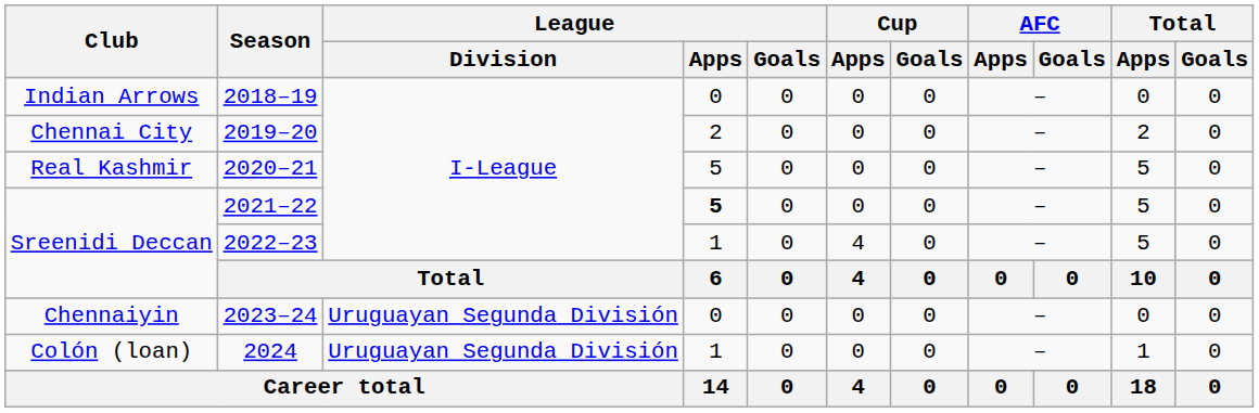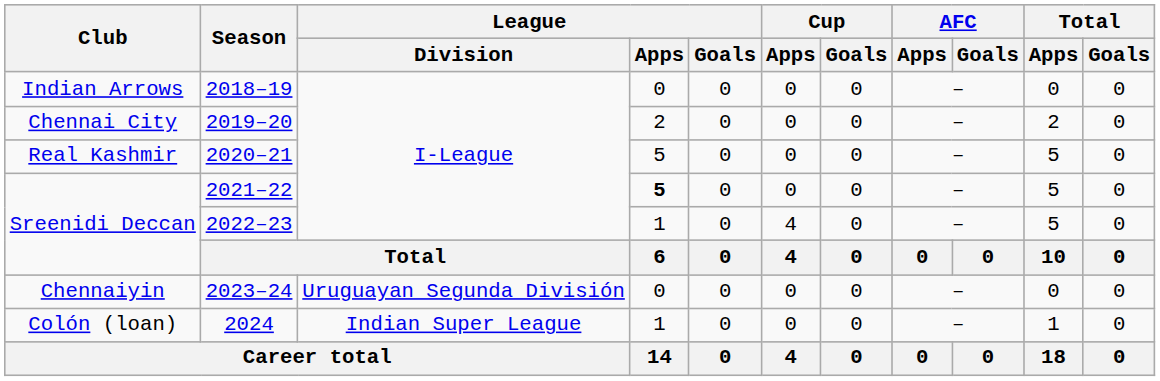 <table class="wikitable" style="text-align: center;">
 <tr>
 <th rowspan="2">Club</th>
 <th rowspan="2">Season</th>
 <th colspan="3">League</th>
 <th colspan="2">Cup</th>
 <th colspan="2"><a href='#'>AFC</a></th>
 <th colspan="2">Total</th>
 </tr>
 <tr>
 <th>Division</th>
 <th>Apps</th>
 <th>Goals</th>
 <th>Apps</th>
 <th>Goals</th>
 <th>Apps</th>
 <th>Goals</th>
 <th>Apps</th>
 <th>Goals</th>
 </tr>
 <tr>
 <td rowspan="1"><a href='#'>Indian Arrows</a></td>
 <td><a href='#'>2018–19</a></td>
 <td rowspan="5"><a href='#'>I-League</a></td>
 <td>0</td>
 <td>0</td>
 <td>0</td>
 <td>0</td>
 <td colspan="2">–</td>
 <td>0</td>
 <td>0</td>
 </tr>
 <tr>
 <td rowspan="1"><a href='#'>Chennai City</a></td>
 <td><a href='#'>2019–20</a></td>
 <td>2</td>
 <td>0</td>
 <td>0</td>
 <td>0</td>
 <td colspan="2">–</td>
 <td>2</td>
 <td>0</td>
 </tr>
 <tr>
 <td rowspan="1"><a href='#'>Real Kashmir</a></td>
 <td><a href='#'>2020–21</a></td>
 <td>5</td>
 <td>0</td>
 <td>0</td>
 <td>0</td>
 <td colspan="2">–</td>
 <td>5</td>
 <td>0</td>
 </tr>
 <tr>
 <td rowspan="3"><a href='#'>Sreenidi Deccan</a></td>
 <td><a href='#'>2021–22</a></td>
 <td><strong>5</strong></td>
 <td>0</td>
 <td>0</td>
 <td>0</td>
 <td colspan="2">–</td>
 <td>5</td>
 <td>0</td>
 </tr>
 <tr>
 <td><a href='#'>2022–23</a></td>
 <td>1</td>
 <td>0</td>
 <td>4</td>
 <td>0</td>
 <td colspan="2">–</td>
 <td>5</td>
 <td>0</td>
 </tr>
 <tr>
 <th colspan="2">Total</th>
 <th>6</th>
 <th>0</th>
 <th>4</th>
 <th>0</th>
 <th>0</th>
 <th>0</th>
 <th>10</th>
 <th>0</th>
 </tr>
 <tr>
 <td rowspan="1"><a href='#'>Chennaiyin</a></td>
 <td><a href='#'>2023–24</a></td>
 <td><a href='#'>Uruguayan Segunda División</a></td>
 <td>0</td>
 <td>0</td>
 <td>0</td>
 <td>0</td>
 <td colspan="2">–</td>
 <td>0</td>
 <td>0</td>
 </tr>
 <tr>
 <td><a href='#'>Colón</a> (loan)</td>
 <td><a href='#'>2024</a></td>
-<td><a href='#'>Uruguayan Segunda División</a></td>
+<td rowspan="1"><a href='#'>Indian Super League</a></td>
 <td>1</td>
 <td>0</td>
 <td>0</td>
 <td>0</td>
 <td colspan="2">–</td>
 <td>1</td>
 <td>0</td>
 </tr>
 <tr>
 <th colspan="3">Career total</th>
 <th>14</th>
 <th>0</th>
 <th>4</th>
 <th>0</th>
 <th>0</th>
 <th>0</th>
 <th>18</th>
 <th>0</th>
 </tr>
 </table>
